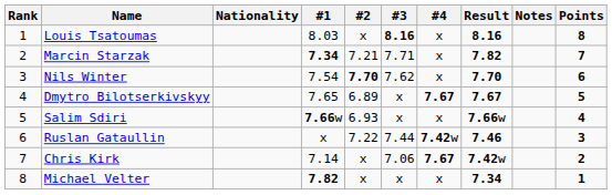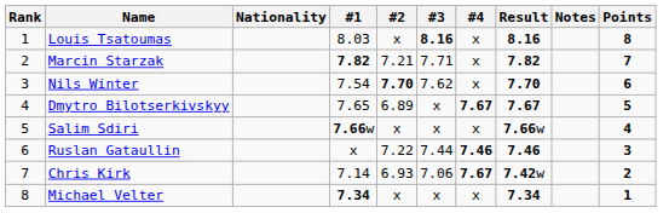 <table class="wikitable sortable" style="text-align:center">
 <tr>
 <th>Rank</th>
 <th>Name</th>
 <th>Nationality</th>
 <th>#1</th>
 <th>#2</th>
 <th>#3</th>
 <th>#4</th>
 <th>Result</th>
 <th>Notes</th>
 <th>Points</th>
 </tr>
 <tr>
 <td>1</td>
 <td align=left><a href='#'>Louis Tsatoumas</a></td>
 <td align=left></td>
 <td>8.03</td>
 <td>x</td>
 <td><strong>8.16</strong></td>
 <td>x</td>
 <td><strong>8.16</strong></td>
 <td></td>
 <td><strong>8</strong></td>
 </tr>
 <tr>
 <td>2</td>
 <td align=left><a href='#'>Marcin Starzak</a></td>
 <td align=left></td>
-<td><strong>7.34</strong></td>
+<td><strong>7.82</strong></td>
 <td>7.21</td>
 <td>7.71</td>
 <td>x</td>
 <td><strong>7.82</strong></td>
 <td></td>
 <td><strong>7</strong></td>
 </tr>
 <tr>
 <td>3</td>
 <td align=left><a href='#'>Nils Winter</a></td>
 <td align=left></td>
 <td>7.54</td>
 <td><strong>7.70</strong></td>
 <td>7.62</td>
 <td>x</td>
 <td><strong>7.70</strong></td>
 <td></td>
 <td><strong>6</strong></td>
 </tr>
 <tr>
 <td>4</td>
 <td align=left><a href='#'>Dmytro Bilotserkivskyy</a></td>
 <td align=left></td>
 <td>7.65</td>
 <td>6.89</td>
 <td>x</td>
 <td><strong>7.67</strong></td>
 <td><strong>7.67</strong></td>
 <td></td>
 <td><strong>5</strong></td>
 </tr>
 <tr>
 <td>5</td>
 <td align=left><a href='#'>Salim Sdiri</a></td>
 <td align=left></td>
 <td><strong>7.66</strong>w</td>
-<td>6.93</td>
+<td>x</td>
 <td>x</td>
 <td>x</td>
 <td><strong>7.66</strong>w</td>
 <td></td>
 <td><strong>4</strong></td>
 </tr>
 <tr>
 <td>6</td>
 <td align=left><a href='#'>Ruslan Gataullin</a></td>
 <td align=left></td>
 <td>x</td>
 <td>7.22</td>
 <td>7.44</td>
-<td><strong>7.42</strong>w</td>
+<td><strong>7.46</strong></td>
 <td><strong>7.46</strong></td>
 <td></td>
 <td><strong>3</strong></td>
 </tr>
 <tr>
 <td>7</td>
 <td align=left><a href='#'>Chris Kirk</a></td>
 <td align=left></td>
 <td>7.14</td>
-<td>x</td>
+<td>6.93</td>
 <td>7.06</td>
 <td><strong>7.67</strong></td>
 <td><strong>7.42</strong>w</td>
 <td></td>
 <td><strong>2</strong></td>
 </tr>
 <tr>
 <td>8</td>
 <td align=left><a href='#'>Michael Velter</a></td>
 <td align=left></td>
-<td><strong>7.82</strong></td>
+<td><strong>7.34</strong></td>
 <td>x</td>
 <td>x</td>
 <td>x</td>
 <td><strong>7.34</strong></td>
 <td></td>
 <td><strong>1</strong></td>
 </tr>
 </table>
